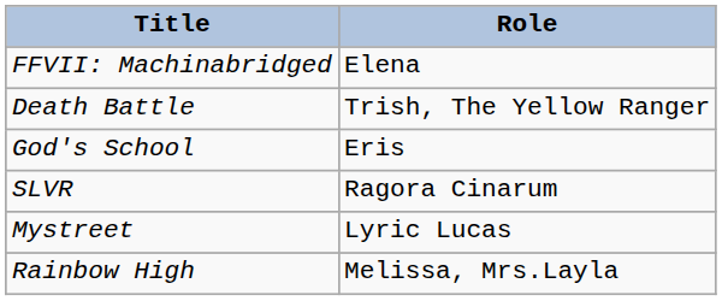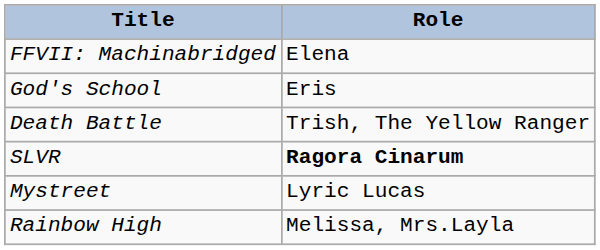 <table class="wikitable sortable plainrowheaders" style="width=95%;  font-size: 95%;">
 <tr>
 <th style="background:#b0c4de;">Title</th>
 <th style="background:#b0c4de;">Role</th>
 </tr>
 <tr>
 <td><em>FFVII: Machinabridged</em></td>
 <td>Elena</td>
 </tr>
 <tr>
+<td><em>God's School</em></td>
+<td>Eris</td>
+</tr>
+<tr>
 <td><em>Death Battle</em></td>
 <td>Trish, The Yellow Ranger</td>
 </tr>
 <tr>
-<td><em>God's School</em></td>
-<td>Eris</td>
-</tr>
-<tr>
 <td><em>SLVR</em></td>
-<td>Ragora Cinarum</td>
+<td><strong>Ragora Cinarum</strong></td>
 </tr>
 <tr>
 <td><em>Mystreet</em></td>
 <td>Lyric Lucas</td>
 </tr>
 <tr>
 <td><em>Rainbow High</em></td>
 <td>Melissa, Mrs.Layla</td>
 </tr>
 </table>
